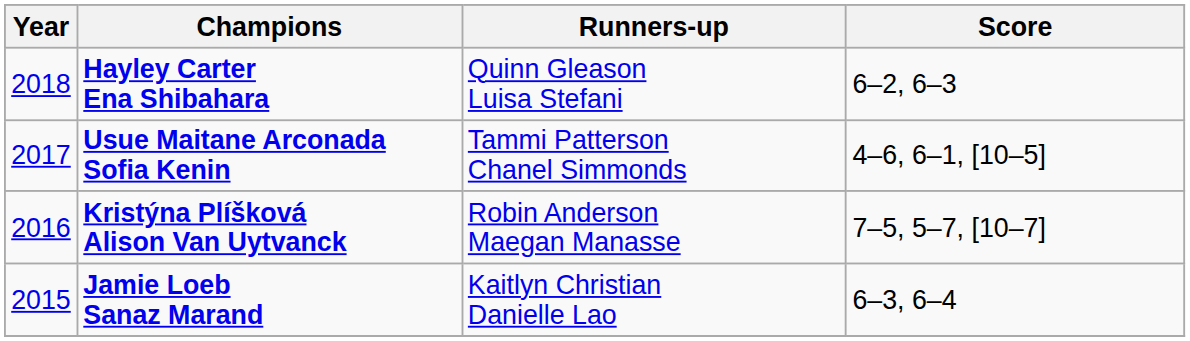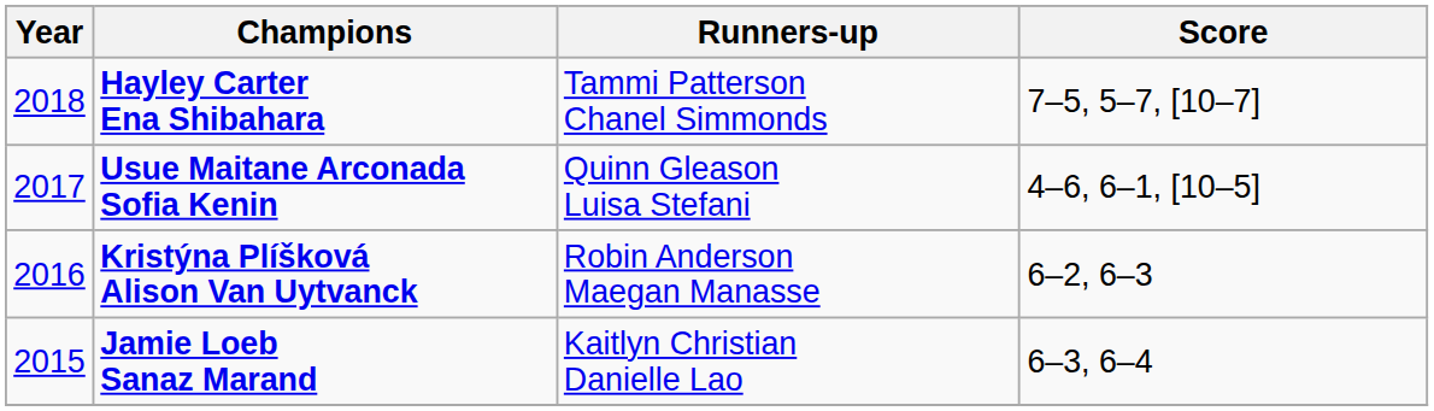 <table class="wikitable" style="font-size:90%">
 <tr>
 <th>Year</th>
 <th width="200">Champions</th>
 <th width="200">Runners-up</th>
 <th width="175">Score</th>
 </tr>
 <tr>
 <td><a href='#'>2018</a></td>
 <td> <strong><a href='#'>Hayley Carter</a></strong> <br>  <strong><a href='#'>Ena Shibahara</a></strong></td>
-<td> <a href='#'>Quinn Gleason</a> <br>  <a href='#'>Luisa Stefani</a></td>
-<td>6–2, 6–3</td>
+<td> <a href='#'>Tammi Patterson</a> <br>  <a href='#'>Chanel Simmonds</a></td>
+<td>7–5, 5–7, [10–7]</td>
 </tr>
 <tr>
 <td><a href='#'>2017</a></td>
 <td> <strong><a href='#'>Usue Maitane Arconada</a></strong> <br>  <strong><a href='#'>Sofia Kenin</a></strong></td>
-<td> <a href='#'>Tammi Patterson</a> <br>  <a href='#'>Chanel Simmonds</a></td>
+<td> <a href='#'>Quinn Gleason</a> <br>  <a href='#'>Luisa Stefani</a></td>
 <td>4–6, 6–1, [10–5]</td>
 </tr>
 <tr>
 <td><a href='#'>2016</a></td>
 <td> <strong><a href='#'>Kristýna Plíšková</a></strong> <br>  <strong><a href='#'>Alison Van Uytvanck</a></strong></td>
 <td> <a href='#'>Robin Anderson</a> <br>  <a href='#'>Maegan Manasse</a></td>
-<td>7–5, 5–7, [10–7]</td>
+<td>6–2, 6–3</td>
 </tr>
 <tr>
 <td><a href='#'>2015</a></td>
 <td> <strong><a href='#'>Jamie Loeb</a></strong> <br>  <strong><a href='#'>Sanaz Marand</a></strong></td>
 <td> <a href='#'>Kaitlyn Christian</a> <br>  <a href='#'>Danielle Lao</a></td>
 <td>6–3, 6–4</td>
 </tr>
 <tr>
 </tr>
 </table>
